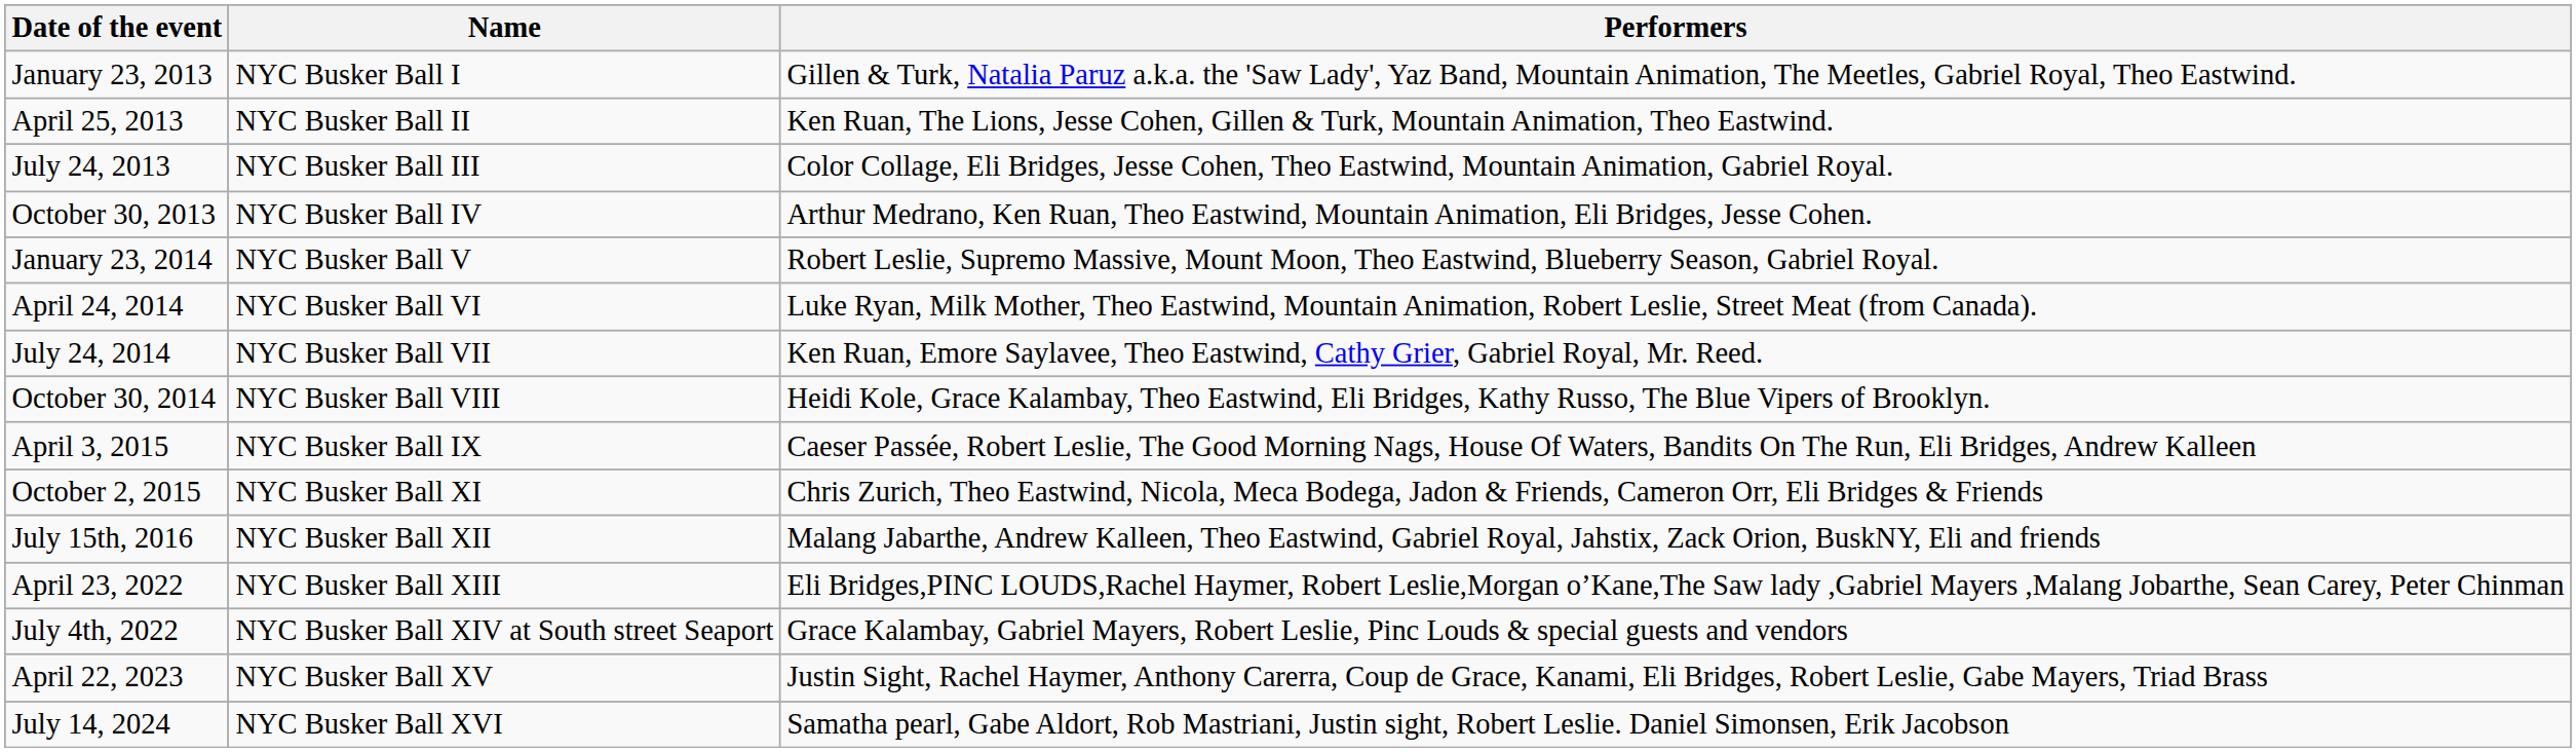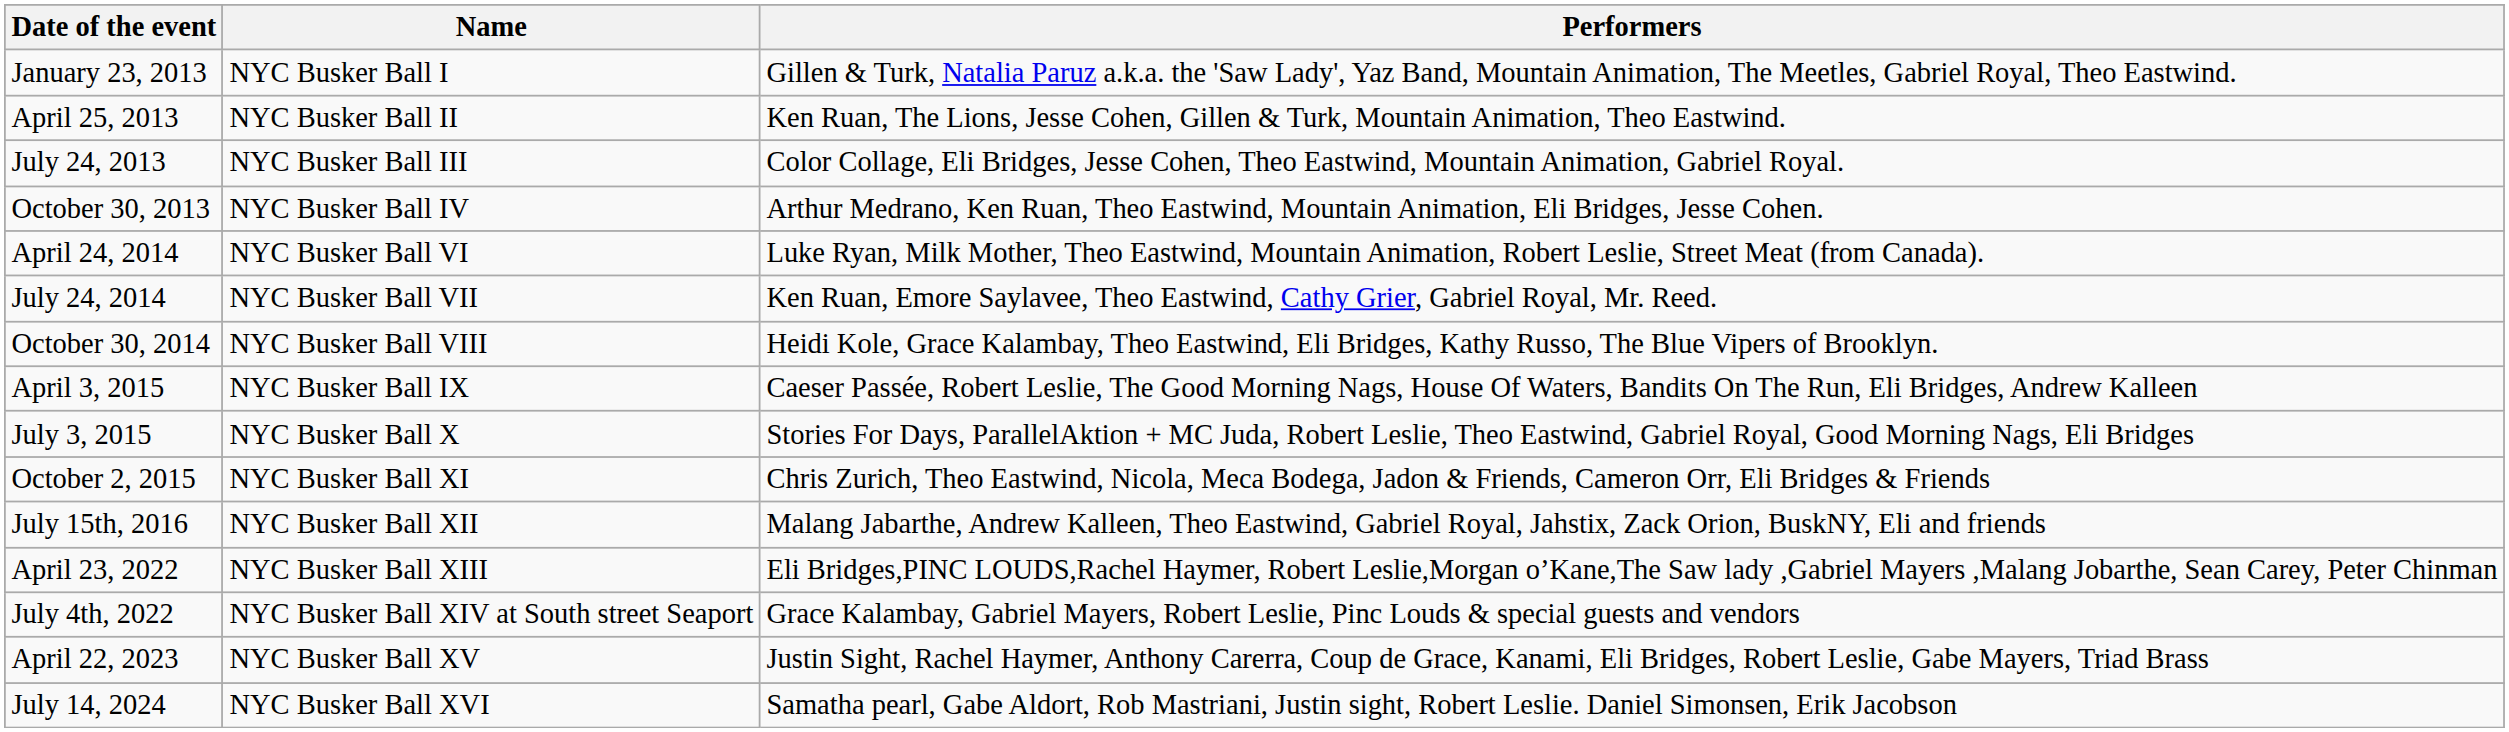 <table class="wikitable">
 <tr>
 <th>Date of the event</th>
 <th>Name</th>
 <th>Performers</th>
 </tr>
 <tr>
 <td>January 23, 2013</td>
 <td>NYC Busker Ball I</td>
 <td>Gillen & Turk, <a href='#'>Natalia Paruz</a> a.k.a. the 'Saw Lady', Yaz Band, Mountain Animation, The Meetles, Gabriel Royal, Theo Eastwind.</td>
 </tr>
 <tr>
 <td>April 25, 2013</td>
 <td>NYC Busker Ball II</td>
 <td>Ken Ruan, The Lions, Jesse Cohen, Gillen & Turk, Mountain Animation, Theo Eastwind.</td>
 </tr>
 <tr>
 <td>July 24, 2013</td>
 <td>NYC Busker Ball III</td>
 <td>Color Collage, Eli Bridges, Jesse Cohen, Theo Eastwind, Mountain Animation, Gabriel Royal.</td>
 </tr>
 <tr>
 <td>October 30, 2013</td>
 <td>NYC Busker Ball IV</td>
 <td>Arthur Medrano, Ken Ruan, Theo Eastwind, Mountain Animation, Eli Bridges, Jesse Cohen.</td>
 </tr>
 <tr>
-<td>January 23, 2014</td>
-<td>NYC Busker Ball V</td>
-<td>Robert Leslie, Supremo Massive, Mount Moon, Theo Eastwind, Blueberry Season, Gabriel Royal.</td>
-</tr>
-<tr>
 <td>April 24, 2014</td>
 <td>NYC Busker Ball VI</td>
 <td>Luke Ryan, Milk Mother, Theo Eastwind, Mountain Animation, Robert Leslie, Street Meat (from Canada).</td>
 </tr>
 <tr>
 <td>July 24, 2014</td>
 <td>NYC Busker Ball VII</td>
 <td>Ken Ruan, Emore Saylavee, Theo Eastwind, <a href='#'>Cathy Grier</a>, Gabriel Royal, Mr. Reed.</td>
 </tr>
 <tr>
 <td>October 30, 2014</td>
 <td>NYC Busker Ball VIII</td>
 <td>Heidi Kole, Grace Kalambay, Theo Eastwind, Eli Bridges, Kathy Russo, The Blue Vipers of Brooklyn.</td>
 </tr>
 <tr>
 <td>April 3, 2015</td>
 <td>NYC Busker Ball IX</td>
 <td>Caeser Passée, Robert Leslie, The Good Morning Nags, House Of Waters, Bandits On The Run, Eli Bridges, Andrew Kalleen</td>
+</tr>
+<tr>
+<td>July 3, 2015</td>
+<td>NYC Busker Ball X</td>
+<td>Stories For Days, ParallelAktion + MC Juda, Robert Leslie, Theo Eastwind, Gabriel Royal, Good Morning Nags, Eli Bridges</td>
 </tr>
 <tr>
 <td>October 2, 2015</td>
 <td>NYC Busker Ball XI</td>
 <td>Chris Zurich, Theo Eastwind, Nicola, Meca Bodega, Jadon & Friends, Cameron Orr, Eli Bridges & Friends</td>
 </tr>
 <tr>
 <td>July 15th, 2016</td>
 <td>NYC Busker Ball XII</td>
 <td>Malang Jabarthe, Andrew Kalleen, Theo Eastwind, Gabriel Royal, Jahstix, Zack Orion, BuskNY, Eli and friends</td>
 </tr>
 <tr>
 <td>April 23, 2022</td>
 <td>NYC Busker Ball XIII</td>
 <td>Eli Bridges,PINC LOUDS,Rachel Haymer, Robert Leslie,Morgan o’Kane,The Saw lady ,Gabriel Mayers ,Malang Jobarthe, Sean Carey, Peter Chinman</td>
 </tr>
 <tr>
 <td>July 4th, 2022</td>
 <td>NYC Busker Ball XIV at South street Seaport</td>
 <td>Grace Kalambay, Gabriel Mayers, Robert Leslie, Pinc Louds & special guests and vendors</td>
 </tr>
 <tr>
 <td>April 22, 2023</td>
 <td>NYC Busker Ball XV</td>
 <td>Justin Sight, Rachel Haymer, Anthony Carerra, Coup de Grace, Kanami, Eli Bridges, Robert Leslie, Gabe Mayers, Triad Brass</td>
 </tr>
 <tr>
 <td>July 14, 2024</td>
 <td>NYC Busker Ball XVI</td>
 <td>Samatha pearl, Gabe Aldort, Rob Mastriani, Justin sight, Robert Leslie. Daniel Simonsen, Erik Jacobson</td>
 </tr>
 </table>
